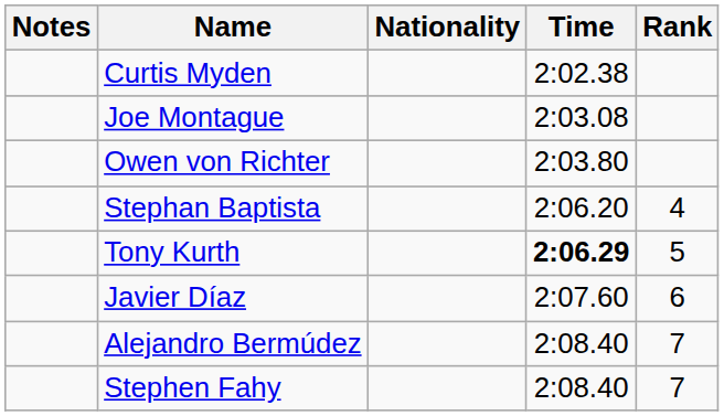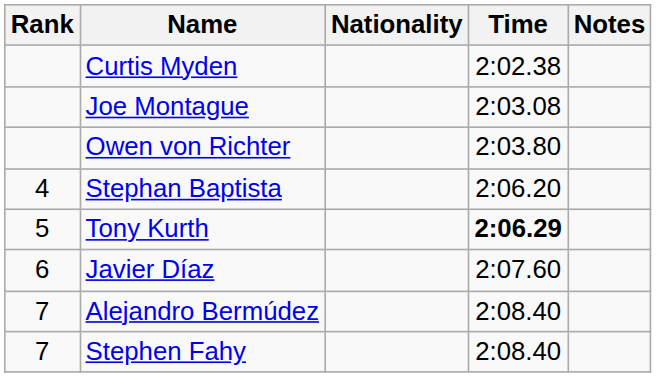 <table class="wikitable sortable" style="text-align:center">
 <tr>
-<th>Notes</th>
+<th>Rank</th>
 <th>Name</th>
 <th>Nationality</th>
 <th>Time</th>
-<th>Rank</th>
+<th>Notes</th>
 </tr>
 <tr>
 <td></td>
 <td align=left><a href='#'>Curtis Myden</a></td>
 <td align=left></td>
 <td>2:02.38</td>
 <td></td>
 </tr>
 <tr>
 <td></td>
 <td align=left><a href='#'>Joe Montague</a></td>
 <td align=left></td>
 <td>2:03.08</td>
 <td></td>
 </tr>
 <tr>
 <td></td>
 <td align=left><a href='#'>Owen von Richter</a></td>
 <td align=left></td>
 <td>2:03.80</td>
 <td></td>
 </tr>
 <tr>
-<td></td>
+<td>4</td>
 <td align=left><a href='#'>Stephan Baptista</a></td>
 <td align=left></td>
 <td>2:06.20</td>
-<td>4</td>
+<td></td>
 </tr>
 <tr>
-<td></td>
+<td>5</td>
 <td align=left><a href='#'>Tony Kurth</a></td>
 <td align=left></td>
 <td><strong>2:06.29</strong></td>
-<td>5</td>
+<td></td>
 </tr>
 <tr>
-<td></td>
+<td>6</td>
 <td align=left><a href='#'>Javier Díaz</a></td>
 <td align=left></td>
 <td>2:07.60</td>
-<td>6</td>
+<td></td>
 </tr>
 <tr>
-<td></td>
+<td>7</td>
 <td align=left><a href='#'>Alejandro Bermúdez</a></td>
 <td align=left></td>
 <td>2:08.40</td>
-<td>7</td>
+<td></td>
 </tr>
 <tr>
-<td></td>
+<td>7</td>
 <td align=left><a href='#'>Stephen Fahy</a></td>
 <td align=left></td>
 <td>2:08.40</td>
-<td>7</td>
+<td></td>
 </tr>
 </table>
